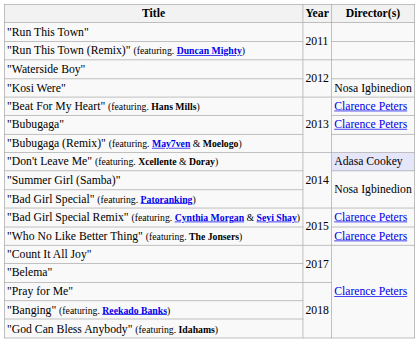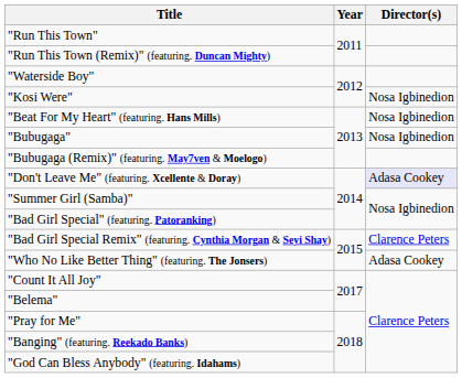 <table class="wikitable sortable">
 <tr>
 <th>Title</th>
 <th>Year</th>
 <th>Director(s)</th>
 </tr>
 <tr>
 <td>"Run This Town"</td>
 <td rowspan="2">2011</td>
 <td></td>
 </tr>
 <tr>
 <td>"Run This Town (Remix)" <small>(featuring. <strong><a href='#'>Duncan Mighty</a></strong>)</small></td>
 <td></td>
 </tr>
 <tr>
 <td>"Waterside Boy"</td>
 <td rowspan="2">2012</td>
 <td></td>
 </tr>
 <tr>
 <td>"Kosi Were"</td>
 <td>Nosa Igbinedion</td>
 </tr>
 <tr>
 <td>"Beat For My Heart" <small>(featuring. <strong>Hans Mills</strong>)</small></td>
 <td rowspan="3">2013</td>
-<td><a href='#'>Clarence Peters</a></td>
+<td>Nosa Igbinedion</td>
 </tr>
 <tr>
 <td>"Bubugaga"</td>
-<td><a href='#'>Clarence Peters</a></td>
+<td>Nosa Igbinedion</td>
 </tr>
 <tr>
 <td>"Bubugaga (Remix)" <small>(featuring. <strong><a href='#'>May7ven</a></strong> & <strong>Moelogo</strong>)</small></td>
 <td></td>
 </tr>
 <tr>
 <td>"Don't Leave Me" <small>(featuring. <strong>Xcellente</strong> & <strong>Doray</strong>)</small></td>
 <td rowspan="3">2014</td>
 <td style="background: lavender;">Adasa Cookey</td>
 </tr>
 <tr>
 <td>"Summer Girl (Samba)"</td>
 <td rowspan="2">Nosa Igbinedion</td>
 </tr>
 <tr>
 <td>"Bad Girl Special" <small>(featuring. <strong><a href='#'>Patoranking</a></strong>)</small></td>
 </tr>
 <tr>
 <td>"Bad Girl Special Remix" <small>(featuring. <strong><a href='#'>Cynthia Morgan</a></strong> & <strong><a href='#'>Seyi Shay</a></strong>)</small></td>
 <td rowspan="2">2015</td>
 <td><a href='#'>Clarence Peters</a></td>
 </tr>
 <tr>
 <td>"Who No Like Better Thing" <small>(featuring. <strong>The Jonsers</strong>)</small></td>
-<td><a href='#'>Clarence Peters</a></td>
+<td>Adasa Cookey</td>
 </tr>
 <tr>
 <td>"Count It All Joy"</td>
 <td rowspan="2">2017</td>
 <td rowspan="5"><a href='#'>Clarence Peters</a></td>
 </tr>
 <tr>
 <td>"Belema"</td>
 </tr>
 <tr>
 <td>"Pray for Me"</td>
 <td rowspan="3">2018</td>
 </tr>
 <tr>
 <td>"Banging" <small>(featuring. <strong><a href='#'>Reekado Banks</a></strong>)</small></td>
 </tr>
 <tr>
 <td>"God Can Bless Anybody" <small>(featuring. <strong>Idahams</strong>)</small></td>
 </tr>
 </table>
